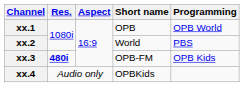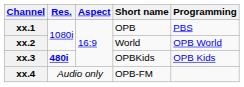 <table class="wikitable">
 <tr>
 <th scope = "col"><a href='#'>Channel</a></th>
 <th scope = "col"><a href='#'>Res.</a></th>
 <th scope = "col"><a href='#'>Aspect</a></th>
 <th scope = "col">Short name</th>
 <th scope = "col">Programming</th>
 </tr>
 <tr>
 <th scope = "row">xx.1</th>
 <td rowspan=2><a href='#'>1080i</a></td>
 <td rowspan="3"><a href='#'>16:9</a></td>
 <td>OPB</td>
-<td><a href='#'>OPB World</a></td>
+<td><a href='#'>PBS</a></td>
 </tr>
 <tr>
 <th scope = "row">xx.2</th>
 <td>World</td>
-<td><a href='#'>PBS</a></td>
+<td><a href='#'>OPB World</a></td>
 </tr>
 <tr>
 <th scope = "row">xx.3</th>
 <td><strong><a href='#'>480i</a></strong></td>
-<td>OPB-FM</td>
+<td>OPBKids</td>
 <td><a href='#'>OPB Kids</a></td>
 </tr>
 <tr>
 <th scope = "row">xx.4</th>
 <td colspan="2"; align="center"><em>Audio only</em></td>
-<td>OPBKids</td>
+<td>OPB-FM</td>
 <td></td>
 </tr>
 </table>
